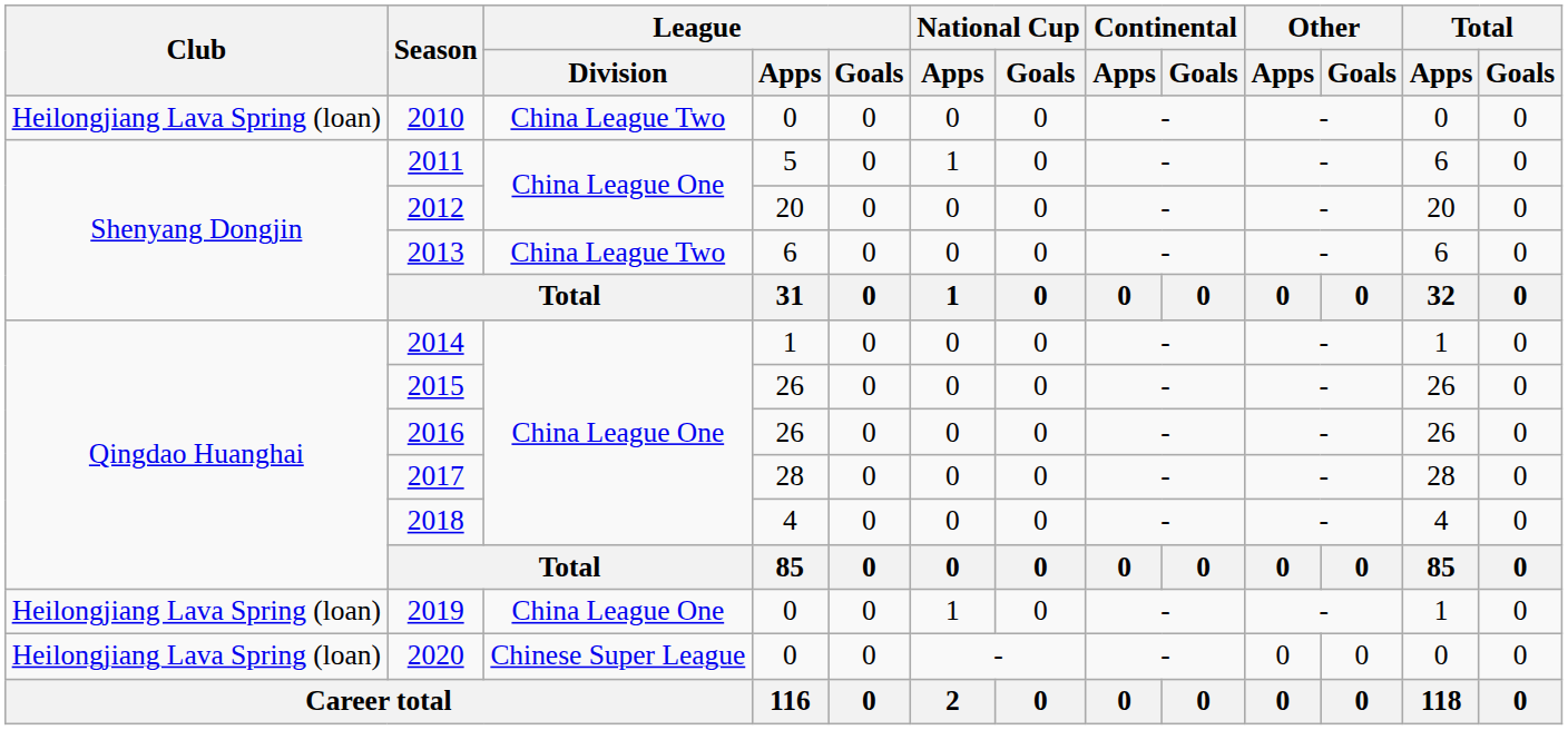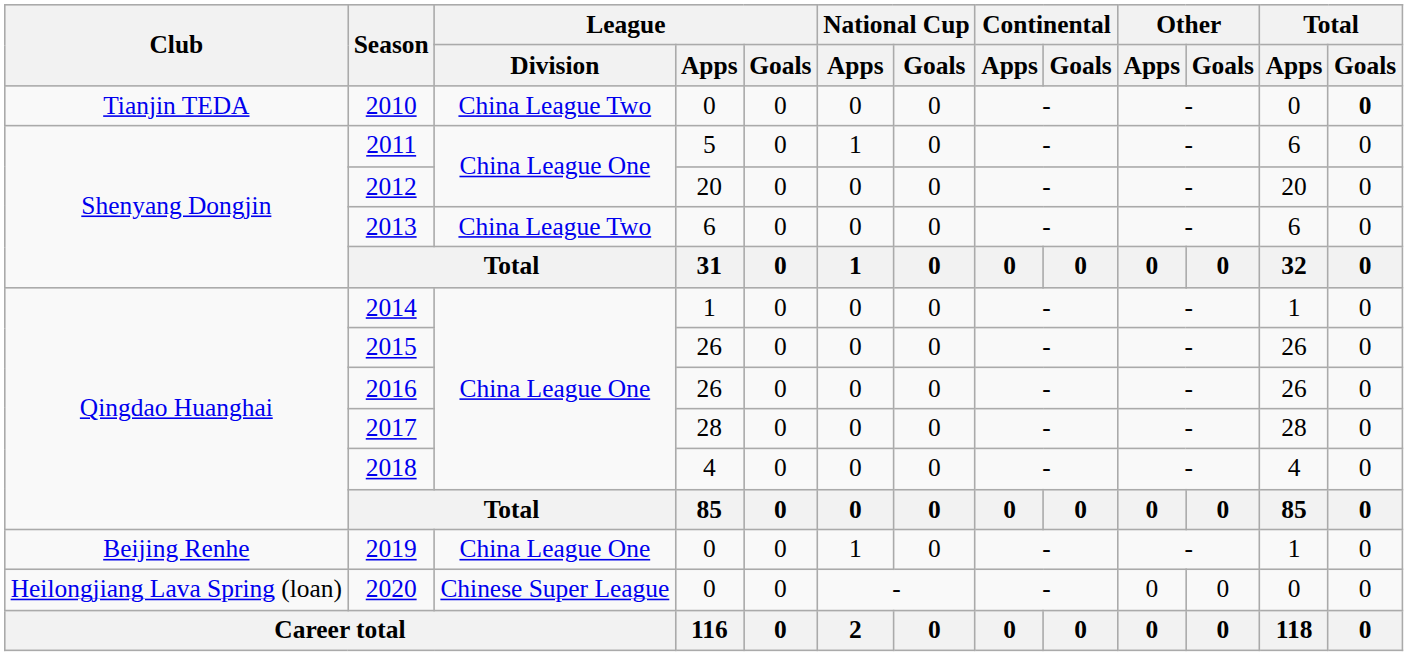 <table class="wikitable" style="text-align: center">
 <tr>
 <th rowspan="2">Club</th>
 <th rowspan="2">Season</th>
 <th colspan="3">League</th>
 <th colspan="2">National Cup</th>
 <th colspan="2">Continental</th>
 <th colspan="2">Other</th>
 <th colspan="2">Total</th>
 </tr>
 <tr>
 <th>Division</th>
 <th>Apps</th>
 <th>Goals</th>
 <th>Apps</th>
 <th>Goals</th>
 <th>Apps</th>
 <th>Goals</th>
 <th>Apps</th>
 <th>Goals</th>
 <th>Apps</th>
 <th>Goals</th>
 </tr>
 <tr>
-<td><a href='#'>Heilongjiang Lava Spring</a> (loan)</td>
+<td><a href='#'>Tianjin TEDA</a></td>
 <td><a href='#'>2010</a></td>
 <td><a href='#'>China League Two</a></td>
 <td>0</td>
 <td>0</td>
 <td>0</td>
 <td>0</td>
 <td colspan="2">-</td>
 <td colspan="2">-</td>
 <td>0</td>
-<td>0</td>
+<td><strong>0</strong></td>
 </tr>
 <tr>
 <td rowspan=4><a href='#'>Shenyang Dongjin</a></td>
 <td><a href='#'>2011</a></td>
 <td rowspan=2><a href='#'>China League One</a></td>
 <td>5</td>
 <td>0</td>
 <td>1</td>
 <td>0</td>
 <td colspan="2">-</td>
 <td colspan="2">-</td>
 <td>6</td>
 <td>0</td>
 </tr>
 <tr>
 <td><a href='#'>2012</a></td>
 <td>20</td>
 <td>0</td>
 <td>0</td>
 <td>0</td>
 <td colspan="2">-</td>
 <td colspan="2">-</td>
 <td>20</td>
 <td>0</td>
 </tr>
 <tr>
 <td><a href='#'>2013</a></td>
 <td><a href='#'>China League Two</a></td>
 <td>6</td>
 <td>0</td>
 <td>0</td>
 <td>0</td>
 <td colspan="2">-</td>
 <td colspan="2">-</td>
 <td>6</td>
 <td>0</td>
 </tr>
 <tr>
 <th colspan="2"><strong>Total</strong></th>
 <th>31</th>
 <th>0</th>
 <th>1</th>
 <th>0</th>
 <th>0</th>
 <th>0</th>
 <th>0</th>
 <th>0</th>
 <th>32</th>
 <th>0</th>
 </tr>
 <tr>
 <td rowspan=6><a href='#'>Qingdao Huanghai</a></td>
 <td><a href='#'>2014</a></td>
 <td rowspan=5><a href='#'>China League One</a></td>
 <td>1</td>
 <td>0</td>
 <td>0</td>
 <td>0</td>
 <td colspan="2">-</td>
 <td colspan="2">-</td>
 <td>1</td>
 <td>0</td>
 </tr>
 <tr>
 <td><a href='#'>2015</a></td>
 <td>26</td>
 <td>0</td>
 <td>0</td>
 <td>0</td>
 <td colspan="2">-</td>
 <td colspan="2">-</td>
 <td>26</td>
 <td>0</td>
 </tr>
 <tr>
 <td><a href='#'>2016</a></td>
 <td>26</td>
 <td>0</td>
 <td>0</td>
 <td>0</td>
 <td colspan="2">-</td>
 <td colspan="2">-</td>
 <td>26</td>
 <td>0</td>
 </tr>
 <tr>
 <td><a href='#'>2017</a></td>
 <td>28</td>
 <td>0</td>
 <td>0</td>
 <td>0</td>
 <td colspan="2">-</td>
 <td colspan="2">-</td>
 <td>28</td>
 <td>0</td>
 </tr>
 <tr>
 <td><a href='#'>2018</a></td>
 <td>4</td>
 <td>0</td>
 <td>0</td>
 <td>0</td>
 <td colspan="2">-</td>
 <td colspan="2">-</td>
 <td>4</td>
 <td>0</td>
 </tr>
 <tr>
 <th colspan="2"><strong>Total</strong></th>
 <th>85</th>
 <th>0</th>
 <th>0</th>
 <th>0</th>
 <th>0</th>
 <th>0</th>
 <th>0</th>
 <th>0</th>
 <th>85</th>
 <th>0</th>
 </tr>
 <tr>
-<td><a href='#'>Heilongjiang Lava Spring</a> (loan)</td>
+<td><a href='#'>Beijing Renhe</a></td>
 <td><a href='#'>2019</a></td>
 <td><a href='#'>China League One</a></td>
 <td>0</td>
 <td>0</td>
 <td>1</td>
 <td>0</td>
 <td colspan="2">-</td>
 <td colspan="2">-</td>
 <td>1</td>
 <td>0</td>
 </tr>
 <tr>
 <td><a href='#'>Heilongjiang Lava Spring</a> (loan)</td>
 <td><a href='#'>2020</a></td>
 <td><a href='#'>Chinese Super League</a></td>
 <td>0</td>
 <td>0</td>
 <td colspan="2">-</td>
 <td colspan="2">-</td>
 <td>0</td>
 <td>0</td>
 <td>0</td>
 <td>0</td>
 </tr>
 <tr>
 <th colspan=3>Career total</th>
 <th>116</th>
 <th>0</th>
 <th>2</th>
 <th>0</th>
 <th>0</th>
 <th>0</th>
 <th>0</th>
 <th>0</th>
 <th>118</th>
 <th>0</th>
 </tr>
 </table>
